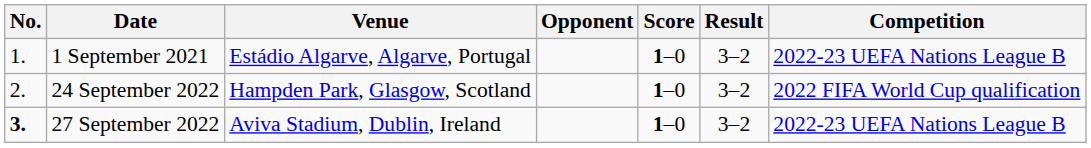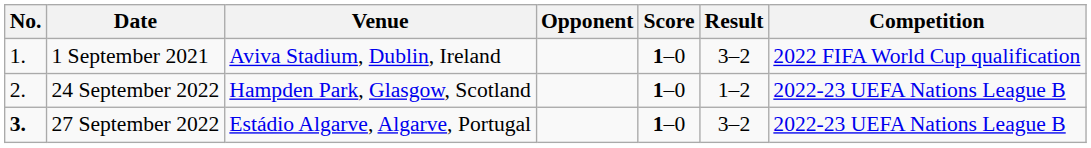 <table class="wikitable">
 <tr>
 <th>No.</th>
 <th>Date</th>
 <th>Venue</th>
 <th>Opponent</th>
 <th>Score</th>
 <th>Result</th>
 <th>Competition</th>
 </tr>
 <tr>
 <td>1.</td>
 <td>1 September 2021</td>
-<td><a href='#'>Estádio Algarve</a>, <a href='#'>Algarve</a>, Portugal</td>
+<td><a href='#'>Aviva Stadium</a>, <a href='#'>Dublin</a>, Ireland</td>
 <td></td>
 <td align=center><strong>1</strong>–0</td>
 <td align=center>3–2</td>
-<td><a href='#'>2022-23 UEFA Nations League B</a></td>
+<td><a href='#'>2022 FIFA World Cup qualification</a></td>
 </tr>
 <tr>
 <td>2.</td>
 <td>24 September 2022</td>
 <td><a href='#'>Hampden Park</a>, <a href='#'>Glasgow</a>, Scotland</td>
 <td></td>
 <td align=center><strong>1</strong>–0</td>
-<td align=center>3–2</td>
-<td><a href='#'>2022 FIFA World Cup qualification</a></td>
+<td align=center>1–2</td>
+<td><a href='#'>2022-23 UEFA Nations League B</a></td>
 </tr>
 <tr>
 <td><strong>3.</strong></td>
 <td>27 September 2022</td>
-<td><a href='#'>Aviva Stadium</a>, <a href='#'>Dublin</a>, Ireland</td>
+<td><a href='#'>Estádio Algarve</a>, <a href='#'>Algarve</a>, Portugal</td>
 <td></td>
 <td align=center><strong>1</strong>–0</td>
 <td align=center>3–2</td>
 <td><a href='#'>2022-23 UEFA Nations League B</a></td>
 </tr>
 </table>
